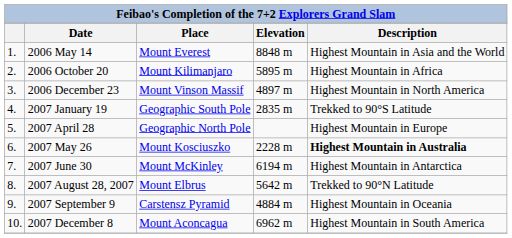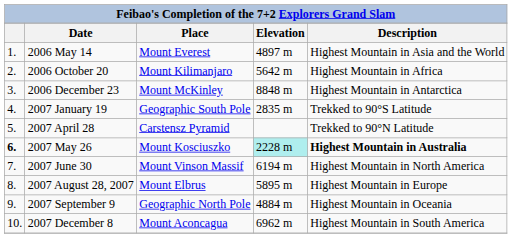 <table class="wikitable">
 <tr>
 <th colspan="6" style="background: LightSteelBlue;">Feibao's Completion of the 7+2 <a href='#'>Explorers Grand Slam</a></th>
 </tr>
 <tr bgcolor="#CCCCCC" align="center">
 </tr>
 <tr>
 <th></th>
 <th>Date</th>
 <th>Place</th>
 <th>Elevation</th>
 <th>Description</th>
 </tr>
 <tr>
 <td>1.</td>
 <td>2006 May 14</td>
 <td><a href='#'>Mount Everest</a></td>
-<td>8848 m</td>
+<td>4897 m</td>
 <td>Highest Mountain in Asia and the World</td>
 </tr>
 <tr>
 <td>2.</td>
 <td>2006 October 20</td>
 <td><a href='#'>Mount Kilimanjaro</a></td>
-<td>5895 m</td>
+<td>5642 m</td>
 <td>Highest Mountain in Africa</td>
 </tr>
 <tr>
 <td>3.</td>
 <td>2006 December 23</td>
-<td><a href='#'>Mount Vinson Massif</a></td>
-<td>4897 m</td>
-<td>Highest Mountain in North America</td>
+<td><a href='#'>Mount McKinley</a></td>
+<td>8848 m</td>
+<td>Highest Mountain in Antarctica</td>
 </tr>
 <tr>
 <td>4.</td>
 <td>2007 January 19</td>
 <td><a href='#'>Geographic South Pole</a></td>
 <td>2835 m</td>
 <td>Trekked to 90°S Latitude</td>
 </tr>
 <tr>
 <td>5.</td>
 <td>2007 April 28</td>
-<td><a href='#'>Geographic North Pole</a></td>
+<td><a href='#'>Carstensz Pyramid</a></td>
 <td></td>
-<td>Highest Mountain in Europe</td>
+<td>Trekked to 90°N Latitude</td>
 </tr>
 <tr>
-<td>6.</td>
+<td><strong>6.</strong></td>
 <td>2007 May 26</td>
 <td><a href='#'>Mount Kosciuszko</a></td>
-<td>2228 m</td>
+<td style="background: paleturquoise;">2228 m</td>
 <td><strong>Highest Mountain in Australia</strong></td>
 </tr>
 <tr>
 <td>7.</td>
 <td>2007 June 30</td>
-<td><a href='#'>Mount McKinley</a></td>
+<td><a href='#'>Mount Vinson Massif</a></td>
 <td>6194 m</td>
-<td>Highest Mountain in Antarctica</td>
+<td>Highest Mountain in North America</td>
 </tr>
 <tr>
 <td>8.</td>
 <td>2007 August 28, 2007</td>
 <td><a href='#'>Mount Elbrus</a></td>
-<td>5642 m</td>
-<td>Trekked to 90°N Latitude</td>
+<td>5895 m</td>
+<td>Highest Mountain in Europe</td>
 </tr>
 <tr>
 <td>9.</td>
 <td>2007 September 9</td>
-<td><a href='#'>Carstensz Pyramid</a></td>
+<td><a href='#'>Geographic North Pole</a></td>
 <td>4884 m</td>
 <td>Highest Mountain in Oceania</td>
 </tr>
 <tr>
 <td>10.</td>
 <td>2007 December 8</td>
 <td><a href='#'>Mount Aconcagua</a></td>
 <td>6962 m</td>
 <td>Highest Mountain in South America</td>
 </tr>
 <tr>
 </tr>
 </table>
